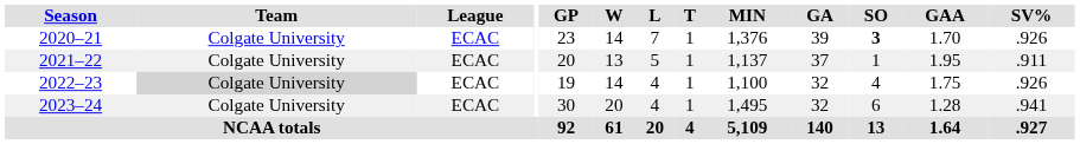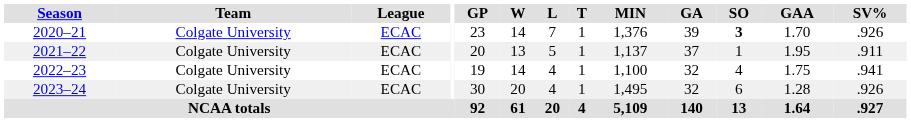 <table border="0" cellpadding="1" cellspacing="0" style="text-align:center; width:60%;">
 <tr bgcolor="#e0e0e0">
 <th><a href='#'>Season</a></th>
 <th>Team</th>
 <th>League</th>
 <th rowspan="99" bgcolor="#ffffff"></th>
 <th>GP</th>
 <th>W</th>
 <th>L</th>
 <th>T</th>
 <th>MIN</th>
 <th>GA</th>
 <th>SO</th>
 <th>GAA</th>
 <th>SV%</th>
 </tr>
 <tr>
 <td><a href='#'>2020–21</a></td>
 <td><a href='#'>Colgate University</a></td>
 <td><a href='#'>ECAC</a></td>
 <td>23</td>
 <td>14</td>
 <td>7</td>
 <td>1</td>
 <td>1,376</td>
 <td>39</td>
 <td><strong>3</strong></td>
 <td>1.70</td>
 <td>.926</td>
 </tr>
 <tr bgcolor="#f0f0f0">
 <td><a href='#'>2021–22</a></td>
 <td>Colgate University</td>
 <td>ECAC</td>
 <td>20</td>
 <td>13</td>
 <td>5</td>
 <td>1</td>
 <td>1,137</td>
 <td>37</td>
 <td>1</td>
 <td>1.95</td>
 <td>.911</td>
 </tr>
 <tr>
 <td><a href='#'>2022–23</a></td>
-<td style="background: lightgrey;">Colgate University</td>
+<td>Colgate University</td>
 <td>ECAC</td>
 <td>19</td>
 <td>14</td>
 <td>4</td>
 <td>1</td>
 <td>1,100</td>
 <td>32</td>
 <td>4</td>
 <td>1.75</td>
-<td>.926</td>
+<td>.941</td>
 </tr>
 <tr bgcolor="#f0f0f0">
 <td><a href='#'>2023–24</a></td>
 <td>Colgate University</td>
 <td>ECAC</td>
 <td>30</td>
 <td>20</td>
 <td>4</td>
 <td>1</td>
 <td>1,495</td>
 <td>32</td>
 <td>6</td>
 <td>1.28</td>
-<td>.941</td>
+<td>.926</td>
 </tr>
 <tr bgcolor="#e0e0e0">
 <th colspan="4">NCAA totals</th>
 <th>92</th>
 <th>61</th>
 <th>20</th>
 <th>4</th>
 <th>5,109</th>
 <th>140</th>
 <th>13</th>
 <th>1.64</th>
 <th>.927</th>
 </tr>
 </table>
